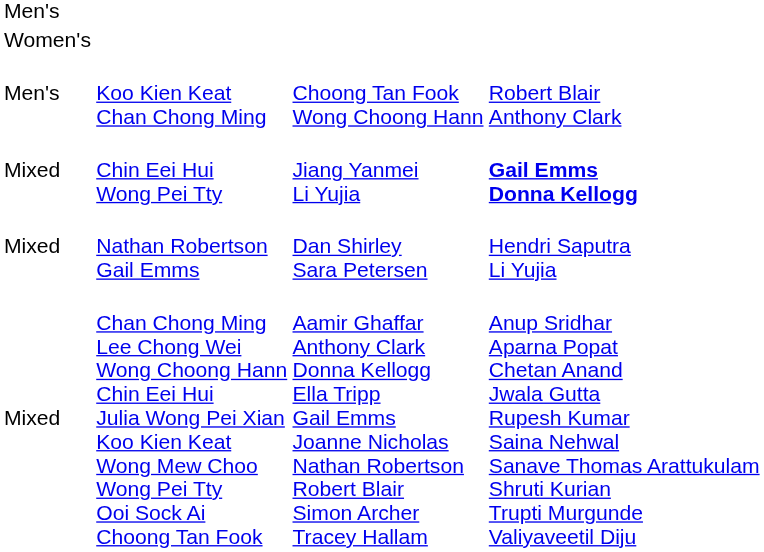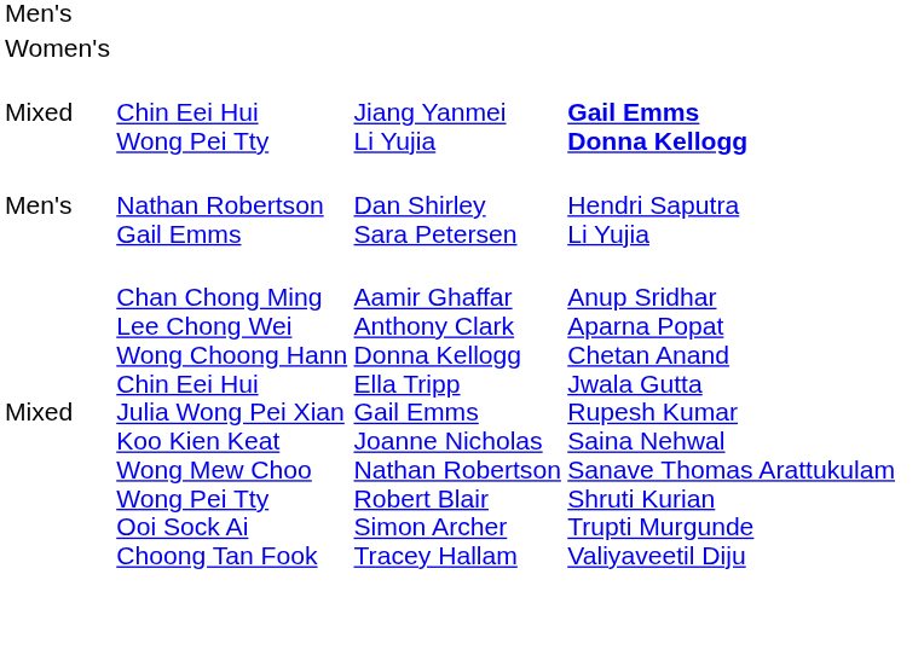 <table>
 <tr>
 <td>Men's </td>
 <td></td>
 <td></td>
 <td></td>
 </tr>
 <tr>
 <td>Women's </td>
 <td></td>
 <td></td>
 <td></td>
 </tr>
 <tr>
-<td>Men's </td>
-<td><br><a href='#'>Koo Kien Keat</a><br><a href='#'>Chan Chong Ming</a></td>
-<td><br><a href='#'>Choong Tan Fook</a><br><a href='#'>Wong Choong Hann</a></td>
-<td><br><a href='#'>Robert Blair</a><br><a href='#'>Anthony Clark</a></td>
-</tr>
-<tr>
 <td>Mixed </td>
 <td><br><a href='#'>Chin Eei Hui</a><br><a href='#'>Wong Pei Tty</a></td>
 <td><br><a href='#'>Jiang Yanmei</a><br><a href='#'>Li Yujia</a></td>
 <td><strong><br><a href='#'>Gail Emms</a><br><a href='#'>Donna Kellogg</a></strong></td>
 </tr>
 <tr>
-<td>Mixed </td>
+<td>Men's </td>
 <td><br><a href='#'>Nathan Robertson</a><br><a href='#'>Gail Emms</a></td>
 <td><br><a href='#'>Dan Shirley</a><br><a href='#'>Sara Petersen</a></td>
 <td><br><a href='#'>Hendri Saputra</a><br><a href='#'>Li Yujia</a></td>
 </tr>
 <tr>
 <td>Mixed </td>
 <td><br><a href='#'>Chan Chong Ming</a><br><a href='#'>Lee Chong Wei</a><br><a href='#'>Wong Choong Hann</a><br><a href='#'>Chin Eei Hui</a><br><a href='#'>Julia Wong Pei Xian</a><br><a href='#'>Koo Kien Keat</a><br><a href='#'>Wong Mew Choo</a><br><a href='#'>Wong Pei Tty</a><br><a href='#'>Ooi Sock Ai</a><br><a href='#'>Choong Tan Fook</a></td>
 <td><br><a href='#'>Aamir Ghaffar</a><br><a href='#'>Anthony Clark</a><br><a href='#'>Donna Kellogg</a><br><a href='#'>Ella Tripp</a><br><a href='#'>Gail Emms</a><br><a href='#'>Joanne Nicholas</a><br><a href='#'>Nathan Robertson</a><br><a href='#'>Robert Blair</a><br><a href='#'>Simon Archer</a><br><a href='#'>Tracey Hallam</a></td>
 <td><br><a href='#'>Anup Sridhar</a><br><a href='#'>Aparna Popat</a><br><a href='#'>Chetan Anand</a><br><a href='#'>Jwala Gutta</a><br><a href='#'>Rupesh Kumar</a><br><a href='#'>Saina Nehwal</a><br><a href='#'>Sanave Thomas Arattukulam</a><br><a href='#'>Shruti Kurian</a><br><a href='#'>Trupti Murgunde</a><br><a href='#'>Valiyaveetil Diju</a></td>
 </tr>
 </table>
